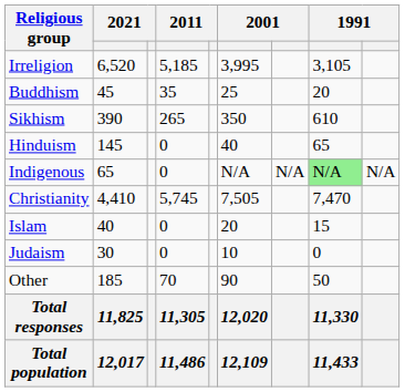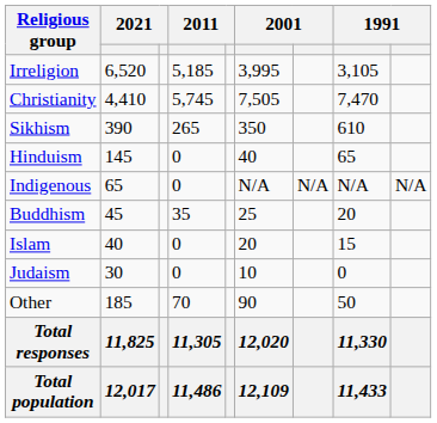 <table class="wikitable">
 <tr>
 <th rowspan="2"><a href='#'>Religious</a><br>group</th>
 <th colspan="2">2021</th>
 <th colspan="2">2011</th>
 <th colspan="2">2001</th>
 <th colspan="2">1991</th>
 </tr>
 <tr>
 <th><a href='#'></a></th>
 <th></th>
 <th></th>
 <th></th>
 <th></th>
 <th></th>
 <th></th>
 <th></th>
 </tr>
 <tr>
 <td><a href='#'>Irreligion</a></td>
 <td>6,520</td>
 <td></td>
 <td>5,185</td>
 <td></td>
 <td>3,995</td>
 <td></td>
 <td>3,105</td>
 <td></td>
 </tr>
 <tr>
-<td><a href='#'>Buddhism</a></td>
-<td>45</td>
+<td><a href='#'>Christianity</a></td>
+<td>4,410</td>
 <td></td>
-<td>35</td>
+<td>5,745</td>
 <td></td>
-<td>25</td>
+<td>7,505</td>
 <td></td>
-<td>20</td>
+<td>7,470</td>
 <td></td>
 </tr>
 <tr>
 <td><a href='#'>Sikhism</a></td>
 <td>390</td>
 <td></td>
 <td>265</td>
 <td></td>
 <td>350</td>
 <td></td>
 <td>610</td>
 <td></td>
 </tr>
 <tr>
 <td><a href='#'>Hinduism</a></td>
 <td>145</td>
 <td></td>
 <td>0</td>
 <td></td>
 <td>40</td>
 <td></td>
 <td>65</td>
 <td></td>
 </tr>
 <tr>
 <td><a href='#'>Indigenous</a></td>
 <td>65</td>
 <td></td>
 <td>0</td>
 <td></td>
 <td>N/A</td>
 <td>N/A</td>
-<td style="background: lightgreen;">N/A</td>
+<td>N/A</td>
 <td>N/A</td>
 </tr>
 <tr>
-<td><a href='#'>Christianity</a></td>
-<td>4,410</td>
+<td><a href='#'>Buddhism</a></td>
+<td>45</td>
 <td></td>
-<td>5,745</td>
+<td>35</td>
 <td></td>
-<td>7,505</td>
+<td>25</td>
 <td></td>
-<td>7,470</td>
+<td>20</td>
 <td></td>
 </tr>
 <tr>
 <td><a href='#'>Islam</a></td>
 <td>40</td>
 <td></td>
 <td>0</td>
 <td></td>
 <td>20</td>
 <td></td>
 <td>15</td>
 <td></td>
 </tr>
 <tr>
 <td><a href='#'>Judaism</a></td>
 <td>30</td>
 <td></td>
 <td>0</td>
 <td></td>
 <td>10</td>
 <td></td>
 <td>0</td>
 <td></td>
 </tr>
 <tr>
 <td>Other</td>
 <td>185</td>
 <td></td>
 <td>70</td>
 <td></td>
 <td>90</td>
 <td></td>
 <td>50</td>
 <td></td>
 </tr>
 <tr>
 <th><em>Total<br>responses</em></th>
 <th><em>11,825</em></th>
 <th><em></em></th>
 <th><em>11,305</em></th>
 <th><em></em></th>
 <th><em>12,020</em></th>
 <th><em></em></th>
 <th><em>11,330</em></th>
 <th><em></em></th>
 </tr>
 <tr>
 <th><em>Total<br>population</em></th>
 <th><em>12,017</em></th>
 <th><em></em></th>
 <th><em>11,486</em></th>
 <th><em></em></th>
 <th><em>12,109</em></th>
 <th><em></em></th>
 <th><em>11,433</em></th>
 <th><em></em></th>
 </tr>
 </table>
